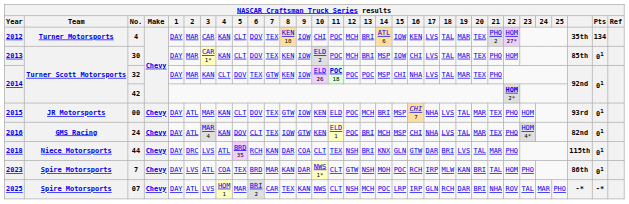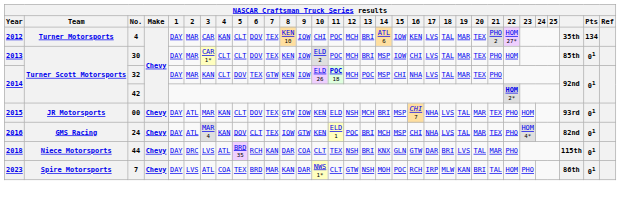 <table class="wikitable" style="text-align:center; font-size:75%">
 <tr>
 <th colspan=32><a href='#'>NASCAR Craftsman Truck Series</a> results</th>
 </tr>
 <tr>
 <th>Year</th>
 <th>Team</th>
 <th>No.</th>
 <th>Make</th>
 <th>1</th>
 <th>2</th>
 <th>3</th>
 <th>4</th>
 <th>5</th>
 <th>6</th>
 <th>7</th>
 <th>8</th>
 <th>9</th>
 <th>10</th>
 <th>11</th>
 <th>12</th>
 <th>13</th>
 <th>14</th>
 <th>15</th>
 <th>16</th>
 <th>17</th>
 <th>18</th>
 <th>19</th>
 <th>20</th>
 <th>21</th>
 <th>22</th>
 <th>23</th>
 <th>24</th>
 <th>25</th>
 <th></th>
 <th>Pts</th>
 <th>Ref</th>
 </tr>
 <tr>
 <th><a href='#'>2012</a></th>
 <th><a href='#'>Turner Motorsports</a></th>
 <th>4</th>
 <th rowspan=4><a href='#'>Chevy</a></th>
 <td><a href='#'>DAY</a></td>
 <td><a href='#'>MAR</a></td>
 <td><a href='#'>CAR</a></td>
 <td><a href='#'>KAN</a></td>
 <td><a href='#'>CLT</a></td>
 <td><a href='#'>DOV</a></td>
 <td><a href='#'>TEX</a></td>
 <td style="background:#FFDF9F;"><a href='#'>KEN</a><br><small>10</small></td>
 <td><a href='#'>IOW</a></td>
 <td><a href='#'>CHI</a></td>
 <td><a href='#'>POC</a></td>
 <td><a href='#'>MCH</a></td>
 <td><a href='#'>BRI</a></td>
 <td style="background:#FFDF9F;"><a href='#'>ATL</a><br><small>6</small></td>
 <td><a href='#'>IOW</a></td>
 <td><a href='#'>KEN</a></td>
 <td><a href='#'>LVS</a></td>
 <td><a href='#'>TAL</a></td>
 <td><a href='#'>MAR</a></td>
 <td><a href='#'>TEX</a></td>
 <td style="background:#DFDFDF;"><a href='#'>PHO</a><br><small>2</small></td>
 <td style="background:#EFCFFF;"><a href='#'>HOM</a><br><small>27*</small></td>
 <td colspan=3></td>
 <th>35th</th>
 <th>134</th>
 <th></th>
 </tr>
 <tr>
 <th><a href='#'>2013</a></th>
 <th rowspan=3><a href='#'>Turner Scott Motorsports</a></th>
 <th>30</th>
 <td><a href='#'>DAY</a></td>
 <td><a href='#'>MAR</a></td>
 <td style="background:#FFFFBF;"><a href='#'>CAR</a><br><small>1*</small></td>
-<td><a href='#'>KAN</a></td>
+<td><a href='#'>CLT</a></td>
 <td><a href='#'>CLT</a></td>
 <td><a href='#'>DOV</a></td>
 <td><a href='#'>TEX</a></td>
 <td><a href='#'>KEN</a></td>
 <td><a href='#'>IOW</a></td>
 <td style="background:#DFDFDF;"><a href='#'>ELD</a><br><small>2</small></td>
 <td><a href='#'>POC</a></td>
 <td><a href='#'>MCH</a></td>
 <td><a href='#'>BRI</a></td>
 <td><a href='#'>MSP</a></td>
 <td><a href='#'>IOW</a></td>
 <td><a href='#'>CHI</a></td>
 <td><a href='#'>LVS</a></td>
 <td><a href='#'>TAL</a></td>
 <td><a href='#'>MAR</a></td>
 <td><a href='#'>TEX</a></td>
 <td><a href='#'>PHO</a></td>
 <td><a href='#'>HOM</a></td>
 <td colspan=3></td>
 <th>85th</th>
 <th>0<sup>1</sup></th>
 <th></th>
 </tr>
 <tr>
 <th rowspan=2><a href='#'>2014</a></th>
 <th>32</th>
 <td><a href='#'>DAY</a></td>
 <td><a href='#'>MAR</a></td>
 <td><a href='#'>KAN</a></td>
 <td><a href='#'>CLT</a></td>
 <td><a href='#'>DOV</a></td>
 <td><a href='#'>TEX</a></td>
 <td><a href='#'>GTW</a></td>
 <td><a href='#'>KEN</a></td>
 <td><a href='#'>IOW</a></td>
 <td style="background:#EFCFFF;"><a href='#'>ELD</a><br><small>26</small></td>
 <td style="background:#DFFFDF;"><strong><a href='#'>POC</a></strong><br><small>18</small></td>
-<td><a href='#'>POC</a></td>
+<td><a href='#'>MCH</a></td>
 <td><a href='#'>POC</a></td>
 <td><a href='#'>MSP</a></td>
 <td><a href='#'>CHI</a></td>
 <td><a href='#'>NHA</a></td>
 <td><a href='#'>LVS</a></td>
 <td><a href='#'>TAL</a></td>
 <td><a href='#'>MAR</a></td>
 <td><a href='#'>TEX</a></td>
 <td><a href='#'>PHO</a></td>
 <td colspan=4></td>
 <th rowspan=2>92nd</th>
 <th rowspan=2>0<sup>1</sup></th>
 <th rowspan=2></th>
 </tr>
 <tr>
 <th>42</th>
 <td colspan=21></td>
 <td style="background:#DFDFDF;"><strong><a href='#'>HOM</a></strong><br><small>2*</small></td>
 <td colspan=3></td>
 </tr>
 <tr>
 <th><a href='#'>2015</a></th>
 <th><a href='#'>JR Motorsports</a></th>
 <th>00</th>
 <th><a href='#'>Chevy</a></th>
 <td><a href='#'>DAY</a></td>
 <td><a href='#'>ATL</a></td>
 <td><a href='#'>MAR</a></td>
 <td><a href='#'>KAN</a></td>
 <td><a href='#'>CLT</a></td>
 <td><a href='#'>DOV</a></td>
 <td><a href='#'>TEX</a></td>
 <td><a href='#'>GTW</a></td>
 <td><a href='#'>IOW</a></td>
 <td><a href='#'>KEN</a></td>
 <td><a href='#'>ELD</a></td>
-<td><a href='#'>POC</a></td>
+<td><a href='#'>NSH</a></td>
 <td><a href='#'>MCH</a></td>
 <td><a href='#'>BRI</a></td>
 <td><a href='#'>MSP</a></td>
 <td style="background:#FFDF9F;"><em><a href='#'>CHI</a></em><br><small>7</small></td>
 <td><a href='#'>NHA</a></td>
 <td><a href='#'>LVS</a></td>
 <td><a href='#'>TAL</a></td>
 <td><a href='#'>MAR</a></td>
 <td><a href='#'>TEX</a></td>
 <td><a href='#'>PHO</a></td>
 <td><a href='#'>HOM</a></td>
 <td colspan=2></td>
 <th>93rd</th>
 <th>0<sup>1</sup></th>
 <th></th>
 </tr>
 <tr>
 <th><a href='#'>2016</a></th>
 <th><a href='#'>GMS Racing</a></th>
 <th>24</th>
 <th><a href='#'>Chevy</a></th>
 <td><a href='#'>DAY</a></td>
 <td><a href='#'>ATL</a></td>
 <td style="background:#DFDFDF;"><a href='#'>MAR</a><br><small>4</small></td>
 <td><a href='#'>KAN</a></td>
 <td><a href='#'>DOV</a></td>
 <td><a href='#'>CLT</a></td>
 <td><a href='#'>TEX</a></td>
 <td><a href='#'>IOW</a></td>
 <td><a href='#'>GTW</a></td>
 <td><a href='#'>KEN</a></td>
 <td style="background:#FFFFBF;"><a href='#'>ELD</a><br><small>1</small></td>
 <td><a href='#'>POC</a></td>
 <td><a href='#'>BRI</a></td>
 <td><a href='#'>MCH</a></td>
 <td><a href='#'>MSP</a></td>
 <td><a href='#'>CHI</a></td>
 <td><a href='#'>NHA</a></td>
 <td><a href='#'>LVS</a></td>
 <td><a href='#'>TAL</a></td>
 <td><a href='#'>MAR</a></td>
 <td><a href='#'>TEX</a></td>
 <td><a href='#'>PHO</a></td>
 <td style="background:#DFDFDF;"><a href='#'>HOM</a><br><small>4*</small></td>
 <td colspan=2></td>
 <th>82nd</th>
 <th>0<sup>1</sup></th>
 <th></th>
 </tr>
 <tr>
 <th><a href='#'>2018</a></th>
 <th><a href='#'>Niece Motorsports</a></th>
 <th>44</th>
 <th><a href='#'>Chevy</a></th>
 <td><a href='#'>DAY</a></td>
 <td><a href='#'>DRC</a></td>
 <td><a href='#'>LVS</a></td>
 <td><a href='#'>ATL</a></td>
 <td style="background:#EFCFFF;"><a href='#'>BRD</a><br><small>35</small></td>
 <td><a href='#'>RCH</a></td>
 <td><a href='#'>KAN</a></td>
 <td><a href='#'>DAR</a></td>
 <td><a href='#'>COA</a></td>
 <td><a href='#'>CLT</a></td>
 <td><a href='#'>TEX</a></td>
 <td><a href='#'>NSH</a></td>
 <td><a href='#'>BRI</a></td>
 <td><a href='#'>KNX</a></td>
 <td><a href='#'>GLN</a></td>
 <td><a href='#'>GTW</a></td>
 <td><a href='#'>DAR</a></td>
 <td><a href='#'>BRI</a></td>
 <td><a href='#'>LVS</a></td>
 <td><a href='#'>TAL</a></td>
 <td><a href='#'>MAR</a></td>
 <td><a href='#'>PHO</a></td>
 <td colspan=3></td>
 <th>115th</th>
 <th>0<sup>1</sup></th>
 <th></th>
 </tr>
 <tr>
 <th><a href='#'>2023</a></th>
 <th><a href='#'>Spire Motorsports</a></th>
 <th>7</th>
 <th><a href='#'>Chevy</a></th>
 <td><a href='#'>DAY</a></td>
 <td><a href='#'>LVS</a></td>
 <td><a href='#'>ATL</a></td>
 <td><a href='#'>COA</a></td>
 <td><a href='#'>TEX</a></td>
 <td><a href='#'>BRD</a></td>
 <td><a href='#'>MAR</a></td>
 <td><a href='#'>KAN</a></td>
 <td><a href='#'>DAR</a></td>
 <td style="background:#FFFFBF;"><a href='#'>NWS</a><br><small>1*</small></td>
 <td><a href='#'>CLT</a></td>
 <td><a href='#'>GTW</a></td>
 <td><a href='#'>NSH</a></td>
 <td><a href='#'>MOH</a></td>
 <td><a href='#'>POC</a></td>
 <td><a href='#'>RCH</a></td>
 <td><a href='#'>IRP</a></td>
 <td><a href='#'>MLW</a></td>
 <td><a href='#'>KAN</a></td>
 <td><a href='#'>BRI</a></td>
 <td><a href='#'>TAL</a></td>
 <td><a href='#'>HOM</a></td>
 <td><a href='#'>PHO</a></td>
 <td colspan=2></td>
 <th>86th</th>
 <th>0<sup>1</sup></th>
 <th></th>
 </tr>
-<tr>
-<th><a href='#'>2025</a></th>
-<th><a href='#'>Spire Motorsports</a></th>
-<th>07</th>
-<th><a href='#'>Chevy</a></th>
-<td><a href='#'>DAY</a></td>
-<td><a href='#'>ATL</a></td>
-<td><a href='#'>LVS</a></td>
-<td style="background:#FFFFBF;"><a href='#'>HOM</a><br><small>1</small></td>
-<td><a href='#'>MAR</a></td>
-<td style="background:#DFDFDF;"><a href='#'>BRI</a><br><small>2</small></td>
-<td><a href='#'>CAR</a></td>
-<td><a href='#'>TEX</a></td>
-<td><a href='#'>KAN</a></td>
-<td><a href='#'>NWS</a></td>
-<td><a href='#'>CLT</a></td>
-<td><a href='#'>NSH</a></td>
-<td><a href='#'>MCH</a></td>
-<td><a href='#'>POC</a></td>
-<td><a href='#'>LRP</a></td>
-<td><a href='#'>IRP</a></td>
-<td><a href='#'>GLN</a></td>
-<td><a href='#'>RCH</a></td>
-<td><a href='#'>DAR</a></td>
-<td><a href='#'>BRI</a></td>
-<td><a href='#'>NHA</a></td>
-<td><a href='#'>ROV</a></td>
-<td><a href='#'>TAL</a></td>
-<td><a href='#'>MAR</a></td>
-<td><a href='#'>PHO</a></td>
-<th>-*</th>
-<th>-*</th>
-<th></th>
-</tr>
 </table>
